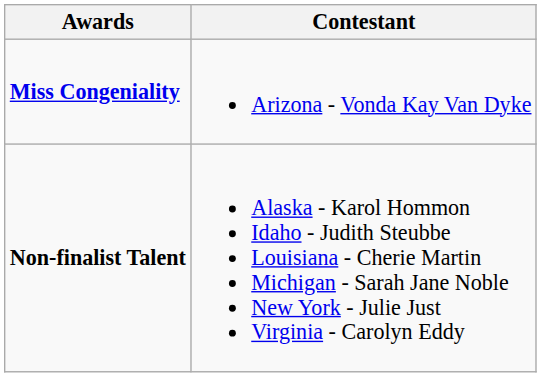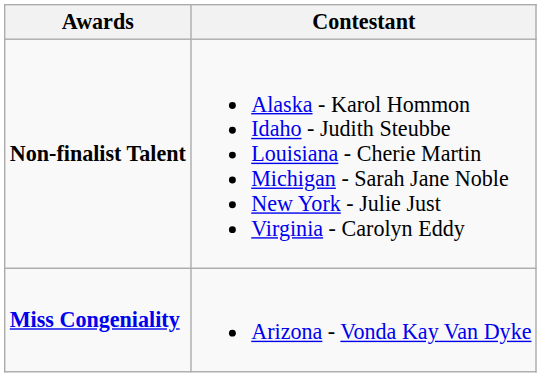 <table class="wikitable">
 <tr>
 <th>Awards</th>
 <th>Contestant</th>
 </tr>
 <tr>
+<td><strong>Non-finalist Talent</strong></td>
+<td><br><ul><li> <a href='#'>Alaska</a> - Karol Hommon</li><li> <a href='#'>Idaho</a> - Judith Steubbe</li><li> <a href='#'>Louisiana</a> - Cherie Martin</li><li> <a href='#'>Michigan</a> - Sarah Jane Noble</li><li> <a href='#'>New York</a> - Julie Just</li><li> <a href='#'>Virginia</a> - Carolyn Eddy</li></ul></td>
+</tr>
+<tr>
 <td><strong><a href='#'>Miss Congeniality</a></strong></td>
 <td><br><ul><li> <a href='#'>Arizona</a> - <a href='#'>Vonda Kay Van Dyke</a></li></ul></td>
 </tr>
-<tr>
-<td><strong>Non-finalist Talent</strong></td>
-<td><br><ul><li> <a href='#'>Alaska</a> - Karol Hommon</li><li> <a href='#'>Idaho</a> - Judith Steubbe</li><li> <a href='#'>Louisiana</a> - Cherie Martin</li><li> <a href='#'>Michigan</a> - Sarah Jane Noble</li><li> <a href='#'>New York</a> - Julie Just</li><li> <a href='#'>Virginia</a> - Carolyn Eddy</li></ul></td>
-</tr>
 </table>
